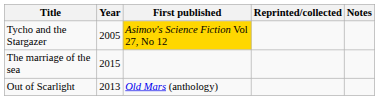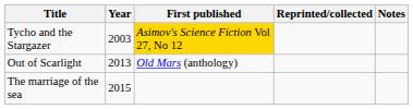 <table class='wikitable sortable' width='90%'>
 <tr>
 <th width=25%>Title</th>
 <th>Year</th>
 <th>First published</th>
 <th>Reprinted/collected</th>
 <th>Notes</th>
 </tr>
 <tr>
 <td>Tycho and the Stargazer</td>
-<td>2005</td>
+<td>2003</td>
 <td style="background: gold;"><em>Asimov's Science Fiction</em> Vol 27, No 12</td>
+<td></td>
+<td></td>
+</tr>
+<tr>
+<td>Out of Scarlight</td>
+<td>2013</td>
+<td><em><a href='#'>Old Mars</a></em> (anthology)</td>
 <td></td>
 <td></td>
 </tr>
 <tr>
 <td>The marriage of the sea</td>
 <td>2015</td>
 <td></td>
 <td></td>
 <td></td>
 </tr>
-<tr>
-<td>Out of Scarlight</td>
-<td>2013</td>
-<td><em><a href='#'>Old Mars</a></em> (anthology)</td>
-<td></td>
-<td></td>
-</tr>
 </table>
